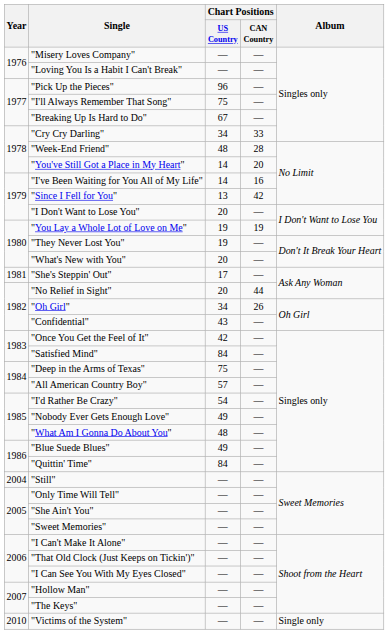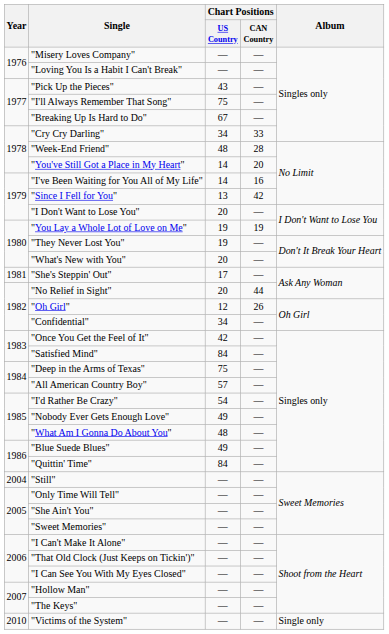 <table class="wikitable">
 <tr>
 <th rowspan="2">Year</th>
 <th rowspan="2">Single</th>
 <th colspan="2">Chart Positions</th>
 <th rowspan="2">Album</th>
 </tr>
 <tr>
 <th width="50"><small><a href='#'>US Country</a></small></th>
 <th width="50"><small>CAN Country</small></th>
 </tr>
 <tr>
 <td rowspan="2">1976</td>
 <td>"Misery Loves Company"</td>
 <td align="center">—</td>
 <td align="center">—</td>
 <td rowspan="6">Singles only</td>
 </tr>
 <tr>
 <td>"Loving You Is a Habit I Can't Break"</td>
 <td align="center">—</td>
 <td align="center">—</td>
 </tr>
 <tr>
 <td rowspan="3">1977</td>
 <td>"Pick Up the Pieces"</td>
-<td align="center">96</td>
+<td align="center">43</td>
 <td align="center">—</td>
 </tr>
 <tr>
 <td>"I'll Always Remember That Song"</td>
 <td align="center">75</td>
 <td align="center">—</td>
 </tr>
 <tr>
 <td>"Breaking Up Is Hard to Do"</td>
 <td align="center">67</td>
 <td align="center">—</td>
 </tr>
 <tr>
 <td rowspan="3">1978</td>
 <td>"Cry Cry Darling"</td>
 <td align="center">34</td>
 <td align="center">33</td>
 </tr>
 <tr>
 <td>"Week-End Friend"</td>
 <td align="center">48</td>
 <td align="center">28</td>
 <td rowspan="4"><em>No Limit</em></td>
 </tr>
 <tr>
 <td>"<a href='#'>You've Still Got a Place in My Heart</a>"</td>
 <td align="center">14</td>
 <td align="center">20</td>
 </tr>
 <tr>
 <td rowspan="3">1979</td>
 <td>"I've Been Waiting for You All of My Life"</td>
 <td align="center">14</td>
 <td align="center">16</td>
 </tr>
 <tr>
 <td>"<a href='#'>Since I Fell for You</a>"</td>
 <td align="center">13</td>
 <td align="center">42</td>
 </tr>
 <tr>
 <td>"I Don't Want to Lose You"</td>
 <td align="center">20</td>
 <td align="center">—</td>
 <td rowspan="2"><em> I Don't Want to Lose You</em></td>
 </tr>
 <tr>
 <td rowspan="3">1980</td>
 <td>"<a href='#'>You Lay a Whole Lot of Love on Me</a>"</td>
 <td align="center">19</td>
 <td align="center">19</td>
 </tr>
 <tr>
 <td>"They Never Lost You"</td>
 <td align="center">19</td>
 <td align="center">—</td>
 <td rowspan="2"><em>Don't It Break Your Heart</em></td>
 </tr>
 <tr>
 <td>"What's New with You"</td>
 <td align="center">20</td>
 <td align="center">—</td>
 </tr>
 <tr>
 <td>1981</td>
 <td>"She's Steppin' Out"</td>
 <td align="center">17</td>
 <td align="center">—</td>
 <td rowspan="2"><em>Ask Any Woman</em></td>
 </tr>
 <tr>
 <td rowspan="3">1982</td>
 <td>"No Relief in Sight"</td>
 <td align="center">20</td>
 <td align="center">44</td>
 </tr>
 <tr>
 <td>"<a href='#'>Oh Girl</a>"</td>
-<td align="center">34</td>
+<td align="center">12</td>
 <td align="center">26</td>
 <td rowspan="2"><em>Oh Girl</em></td>
 </tr>
 <tr>
 <td>"Confidential"</td>
-<td align="center">43</td>
+<td align="center">34</td>
 <td align="center">—</td>
 </tr>
 <tr>
 <td rowspan="2">1983</td>
 <td>"Once You Get the Feel of It"</td>
 <td align="center">42</td>
 <td align="center">—</td>
 <td rowspan="9">Singles only</td>
 </tr>
 <tr>
 <td>"Satisfied Mind"</td>
 <td align="center">84</td>
 <td align="center">—</td>
 </tr>
 <tr>
 <td rowspan="2">1984</td>
 <td>"Deep in the Arms of Texas"</td>
 <td align="center">75</td>
 <td align="center">—</td>
 </tr>
 <tr>
 <td>"All American Country Boy"</td>
 <td align="center">57</td>
 <td align="center">—</td>
 </tr>
 <tr>
 <td rowspan="3">1985</td>
 <td>"I'd Rather Be Crazy"</td>
 <td align="center">54</td>
 <td align="center">—</td>
 </tr>
 <tr>
 <td>"Nobody Ever Gets Enough Love"</td>
 <td align="center">49</td>
 <td align="center">—</td>
 </tr>
 <tr>
 <td>"<a href='#'>What Am I Gonna Do About You</a>"</td>
 <td align="center">48</td>
 <td align="center">—</td>
 </tr>
 <tr>
 <td rowspan="2">1986</td>
 <td>"Blue Suede Blues"</td>
 <td align="center">49</td>
 <td align="center">—</td>
 </tr>
 <tr>
 <td>"Quittin' Time"</td>
 <td align="center">84</td>
 <td align="center">—</td>
 </tr>
 <tr>
 <td>2004</td>
 <td>"Still"</td>
 <td align="center">—</td>
 <td align="center">—</td>
 <td rowspan="4"><em>Sweet Memories</em></td>
 </tr>
 <tr>
 <td rowspan="3">2005</td>
 <td>"Only Time Will Tell"</td>
 <td align="center">—</td>
 <td align="center">—</td>
 </tr>
 <tr>
 <td>"She Ain't You"</td>
 <td align="center">—</td>
 <td align="center">—</td>
 </tr>
 <tr>
 <td>"Sweet Memories"</td>
 <td align="center">—</td>
 <td align="center">—</td>
 </tr>
 <tr>
 <td rowspan="3">2006</td>
 <td>"I Can't Make It Alone"</td>
 <td align="center">—</td>
 <td align="center">—</td>
 <td rowspan="5"><em>Shoot from the Heart</em></td>
 </tr>
 <tr>
 <td>"That Old Clock (Just Keeps on Tickin')"</td>
 <td align="center">—</td>
 <td align="center">—</td>
 </tr>
 <tr>
 <td>"I Can See You With My Eyes Closed"</td>
 <td align="center">—</td>
 <td align="center">—</td>
 </tr>
 <tr>
 <td rowspan="2">2007</td>
 <td>"Hollow Man"</td>
 <td align="center">—</td>
 <td align="center">—</td>
 </tr>
 <tr>
 <td>"The Keys"</td>
 <td align="center">—</td>
 <td align="center">—</td>
 </tr>
 <tr>
 <td>2010</td>
 <td>"Victims of the System"</td>
 <td align="center">—</td>
 <td align="center">—</td>
 <td>Single only</td>
 </tr>
 </table>
